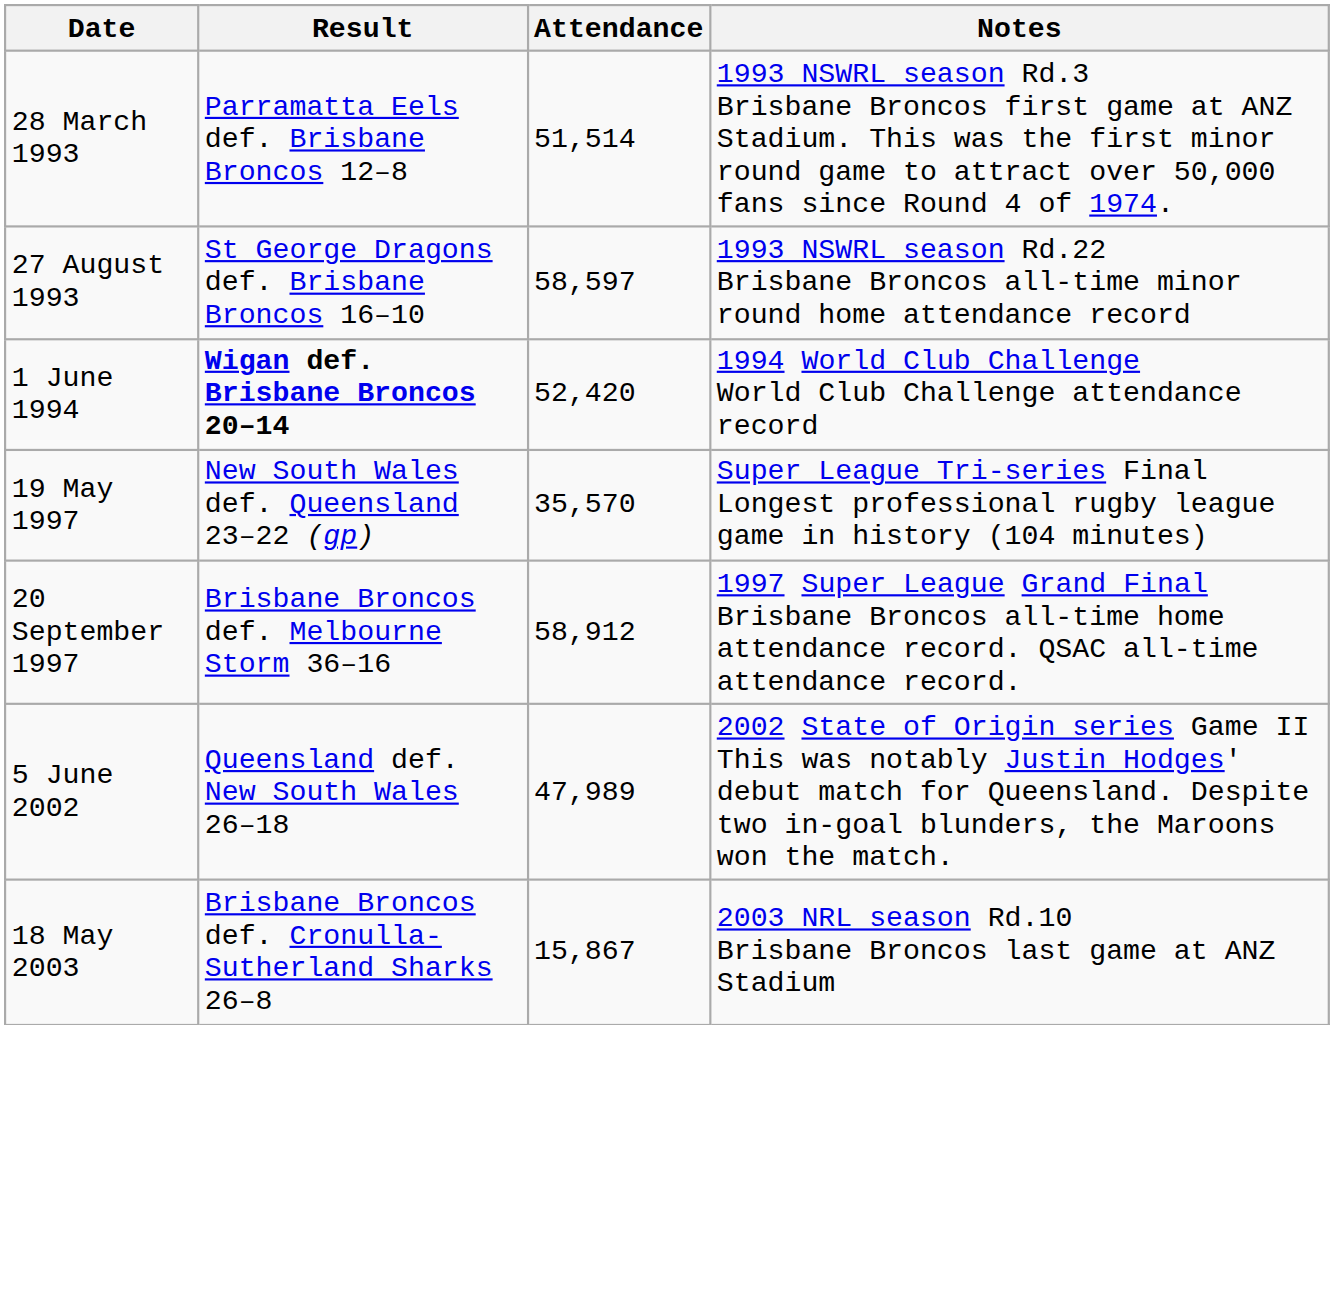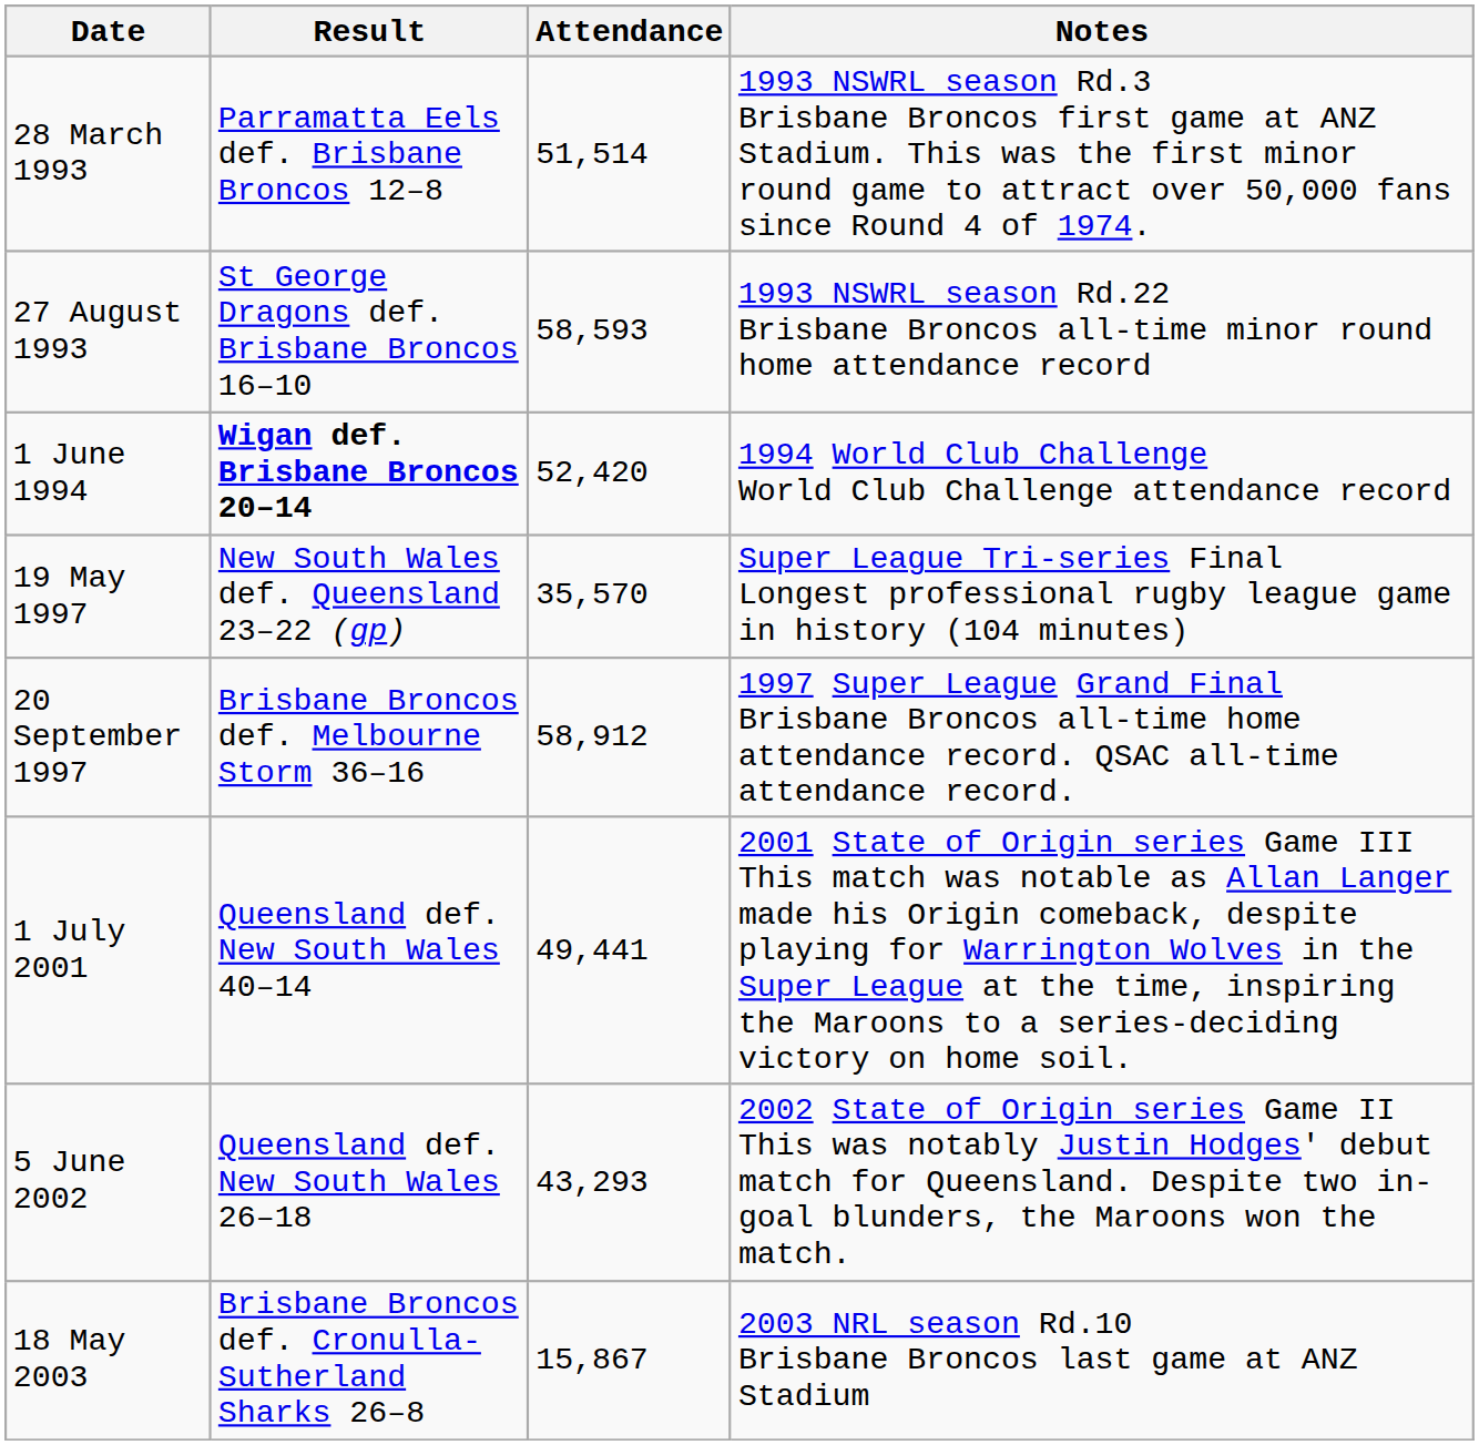 <table class="wikitable">
 <tr>
 <th>Date</th>
 <th>Result</th>
 <th>Attendance</th>
 <th>Notes</th>
 </tr>
 <tr>
 <td>28 March 1993</td>
 <td> <a href='#'>Parramatta Eels</a> def.  <a href='#'>Brisbane Broncos</a> 12–8</td>
 <td>51,514</td>
 <td><a href='#'>1993 NSWRL season</a> Rd.3 <br> Brisbane Broncos first game at ANZ Stadium. This was the first minor round game to attract over 50,000 fans since Round 4 of <a href='#'>1974</a>.</td>
 </tr>
 <tr>
 <td>27 August 1993</td>
 <td> <a href='#'>St George Dragons</a> def.  <a href='#'>Brisbane Broncos</a> 16–10</td>
-<td>58,597</td>
+<td>58,593</td>
 <td><a href='#'>1993 NSWRL season</a> Rd.22 <br> Brisbane Broncos all-time minor round home attendance record</td>
 </tr>
 <tr>
 <td>1 June 1994</td>
 <td><strong> <a href='#'>Wigan</a> def.  <a href='#'>Brisbane Broncos</a> 20–14</strong></td>
 <td>52,420</td>
 <td><a href='#'>1994</a> <a href='#'>World Club Challenge</a> <br> World Club Challenge attendance record</td>
 </tr>
 <tr>
 <td>19 May 1997</td>
 <td> <a href='#'>New South Wales</a> def.  <a href='#'>Queensland</a> 23–22 <em>(<a href='#'>gp</a>)</em></td>
 <td>35,570</td>
 <td><a href='#'>Super League Tri-series</a> Final <br> Longest professional rugby league game in history (104 minutes)</td>
 </tr>
 <tr>
 <td>20 September 1997</td>
 <td> <a href='#'>Brisbane Broncos</a> def.  <a href='#'>Melbourne Storm</a> 36–16</td>
 <td>58,912</td>
 <td><a href='#'>1997</a> <a href='#'>Super League</a> <a href='#'>Grand Final</a> <br> Brisbane Broncos all-time home attendance record. QSAC all-time attendance record.</td>
 </tr>
 <tr>
+<td>1 July 2001</td>
+<td> <a href='#'>Queensland</a> def.  <a href='#'>New South Wales</a> 40–14</td>
+<td>49,441</td>
+<td><a href='#'>2001</a> <a href='#'>State of Origin series</a> Game III <br> This match was notable as <a href='#'>Allan Langer</a> made his Origin comeback, despite playing for <a href='#'>Warrington Wolves</a> in the <a href='#'>Super League</a> at the time, inspiring the Maroons to a series-deciding victory on home soil.</td>
+</tr>
+<tr>
 <td>5 June 2002</td>
 <td> <a href='#'>Queensland</a> def.  <a href='#'>New South Wales</a> 26–18</td>
-<td>47,989</td>
+<td>43,293</td>
 <td><a href='#'>2002</a> <a href='#'>State of Origin series</a> Game II <br> This was notably <a href='#'>Justin Hodges</a>' debut match for Queensland. Despite two in-goal blunders, the Maroons won the match.</td>
 </tr>
 <tr>
 <td>18 May 2003</td>
 <td> <a href='#'>Brisbane Broncos</a> def.  <a href='#'>Cronulla-Sutherland Sharks</a> 26–8</td>
 <td>15,867</td>
 <td><a href='#'>2003 NRL season</a> Rd.10 <br> Brisbane Broncos last game at ANZ Stadium</td>
 </tr>
 </table>
